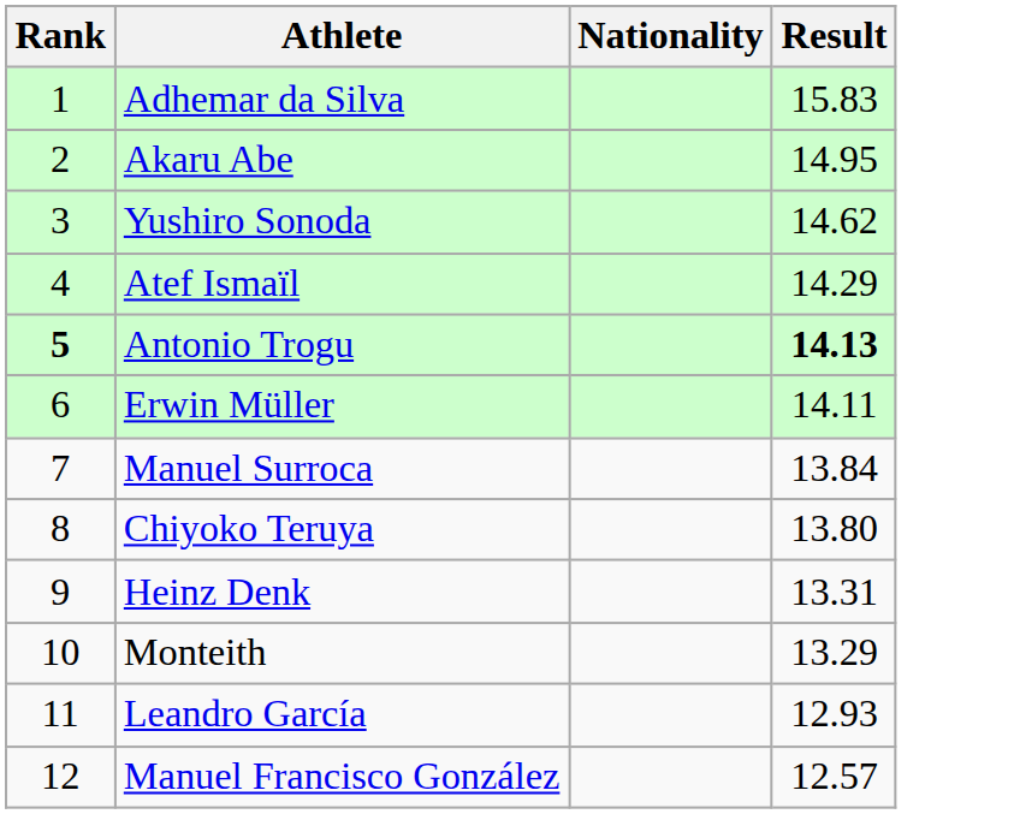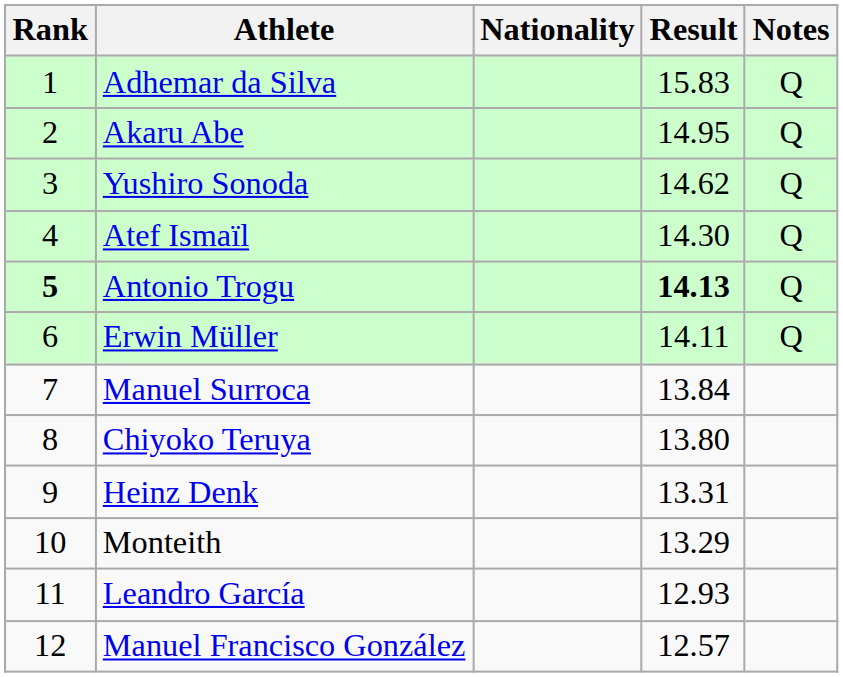 <table class="wikitable sortable" style="text-align:center">
 <tr>
 <th>Rank</th>
 <th>Athlete</th>
 <th>Nationality</th>
 <th>Result</th>
+<th>Notes</th>
 </tr>
 <tr bgcolor=ccffcc>
 <td>1</td>
 <td align=left><a href='#'>Adhemar da Silva</a></td>
 <td align=left></td>
 <td>15.83</td>
+<td>Q</td>
 </tr>
 <tr bgcolor=ccffcc>
 <td>2</td>
 <td align=left><a href='#'>Akaru Abe</a></td>
 <td align=left></td>
 <td>14.95</td>
+<td>Q</td>
 </tr>
 <tr bgcolor=ccffcc>
 <td>3</td>
 <td align=left><a href='#'>Yushiro Sonoda</a></td>
 <td align=left></td>
 <td>14.62</td>
+<td>Q</td>
 </tr>
 <tr bgcolor=ccffcc>
 <td>4</td>
 <td align=left><a href='#'>Atef Ismaïl</a></td>
 <td align=left></td>
-<td>14.29</td>
+<td>14.30</td>
+<td>Q</td>
 </tr>
 <tr bgcolor=ccffcc>
 <td><strong>5</strong></td>
 <td align=left><a href='#'>Antonio Trogu</a></td>
 <td align=left></td>
 <td><strong>14.13</strong></td>
+<td>Q</td>
 </tr>
 <tr bgcolor=ccffcc>
 <td>6</td>
 <td align=left><a href='#'>Erwin Müller</a></td>
 <td align=left></td>
 <td>14.11</td>
+<td>Q</td>
 </tr>
 <tr>
 <td>7</td>
 <td align=left><a href='#'>Manuel Surroca</a></td>
 <td align=left></td>
 <td>13.84</td>
+<td></td>
 </tr>
 <tr>
 <td>8</td>
 <td align=left><a href='#'>Chiyoko Teruya</a></td>
 <td align=left></td>
 <td>13.80</td>
+<td></td>
 </tr>
 <tr>
 <td>9</td>
 <td align=left><a href='#'>Heinz Denk</a></td>
 <td align=left></td>
 <td>13.31</td>
+<td></td>
 </tr>
 <tr>
 <td>10</td>
 <td align=left>Monteith</td>
 <td align=left></td>
 <td>13.29</td>
+<td></td>
 </tr>
 <tr>
 <td>11</td>
 <td align=left><a href='#'>Leandro García</a></td>
 <td align=left></td>
 <td>12.93</td>
+<td></td>
 </tr>
 <tr>
 <td>12</td>
 <td align=left><a href='#'>Manuel Francisco González</a></td>
 <td align=left></td>
 <td>12.57</td>
+<td></td>
 </tr>
 </table>
